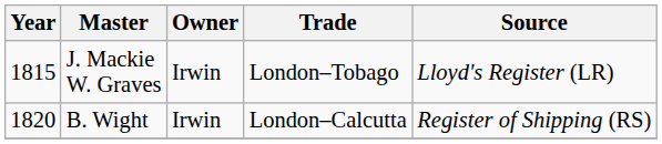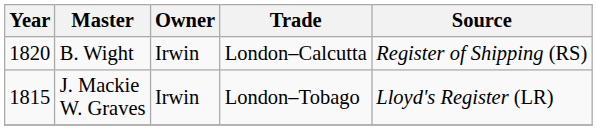 <table class="sortable wikitable">
 <tr>
 <th>Year</th>
 <th>Master</th>
 <th>Owner</th>
 <th>Trade</th>
 <th>Source</th>
 </tr>
 <tr>
+<td>1820</td>
+<td>B. Wight</td>
+<td>Irwin</td>
+<td>London–Calcutta</td>
+<td><em>Register of Shipping</em> (RS)</td>
+</tr>
+<tr>
 <td>1815</td>
 <td>J. Mackie<br>W. Graves</td>
 <td>Irwin</td>
 <td>London–Tobago</td>
 <td><em>Lloyd's Register</em> (LR)</td>
 </tr>
 <tr>
-<td>1820</td>
-<td>B. Wight</td>
-<td>Irwin</td>
-<td>London–Calcutta</td>
-<td><em>Register of Shipping</em> (RS)</td>
-</tr>
-<tr>
 </tr>
 </table>
